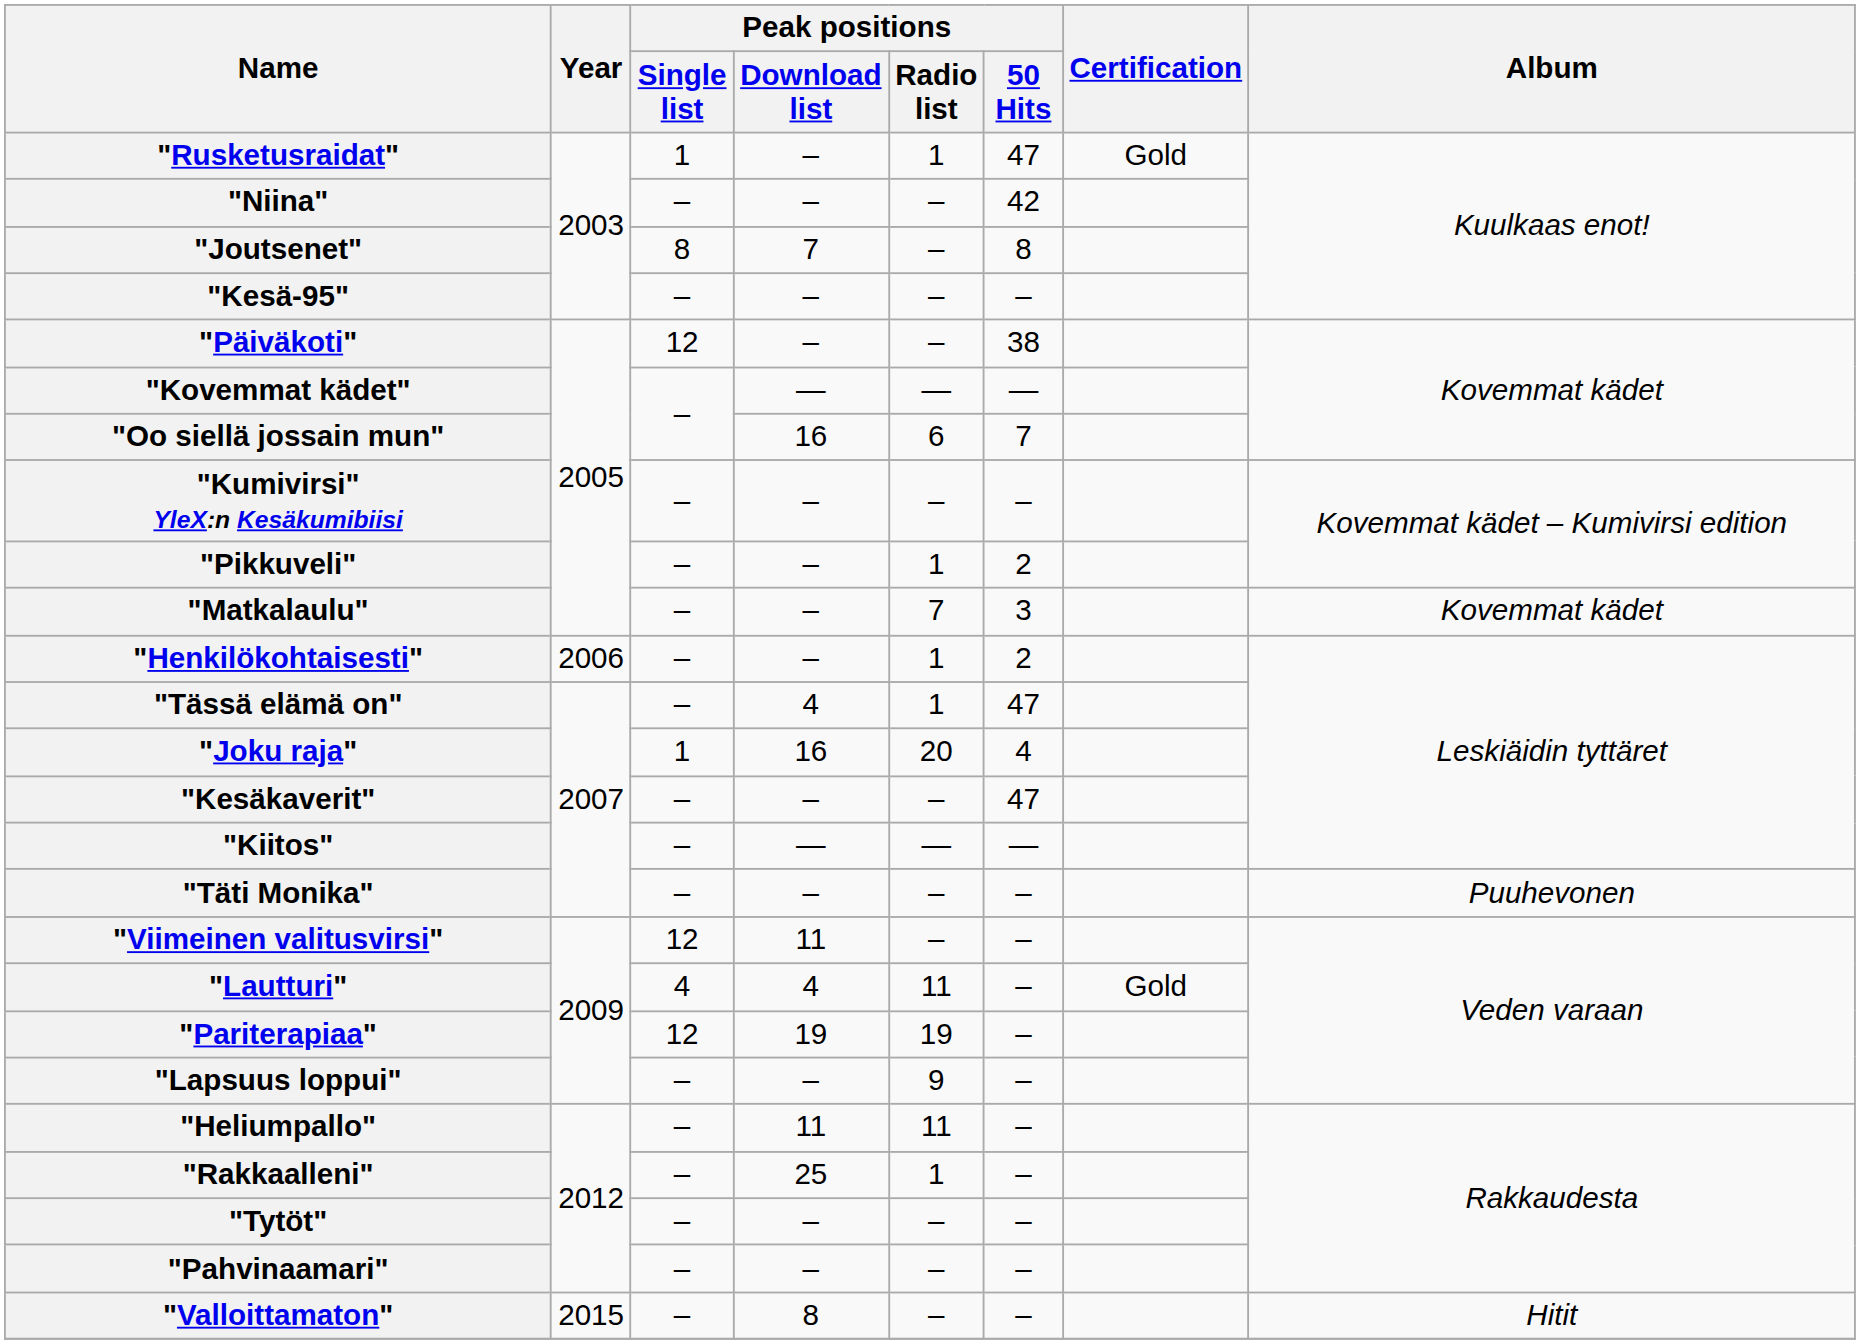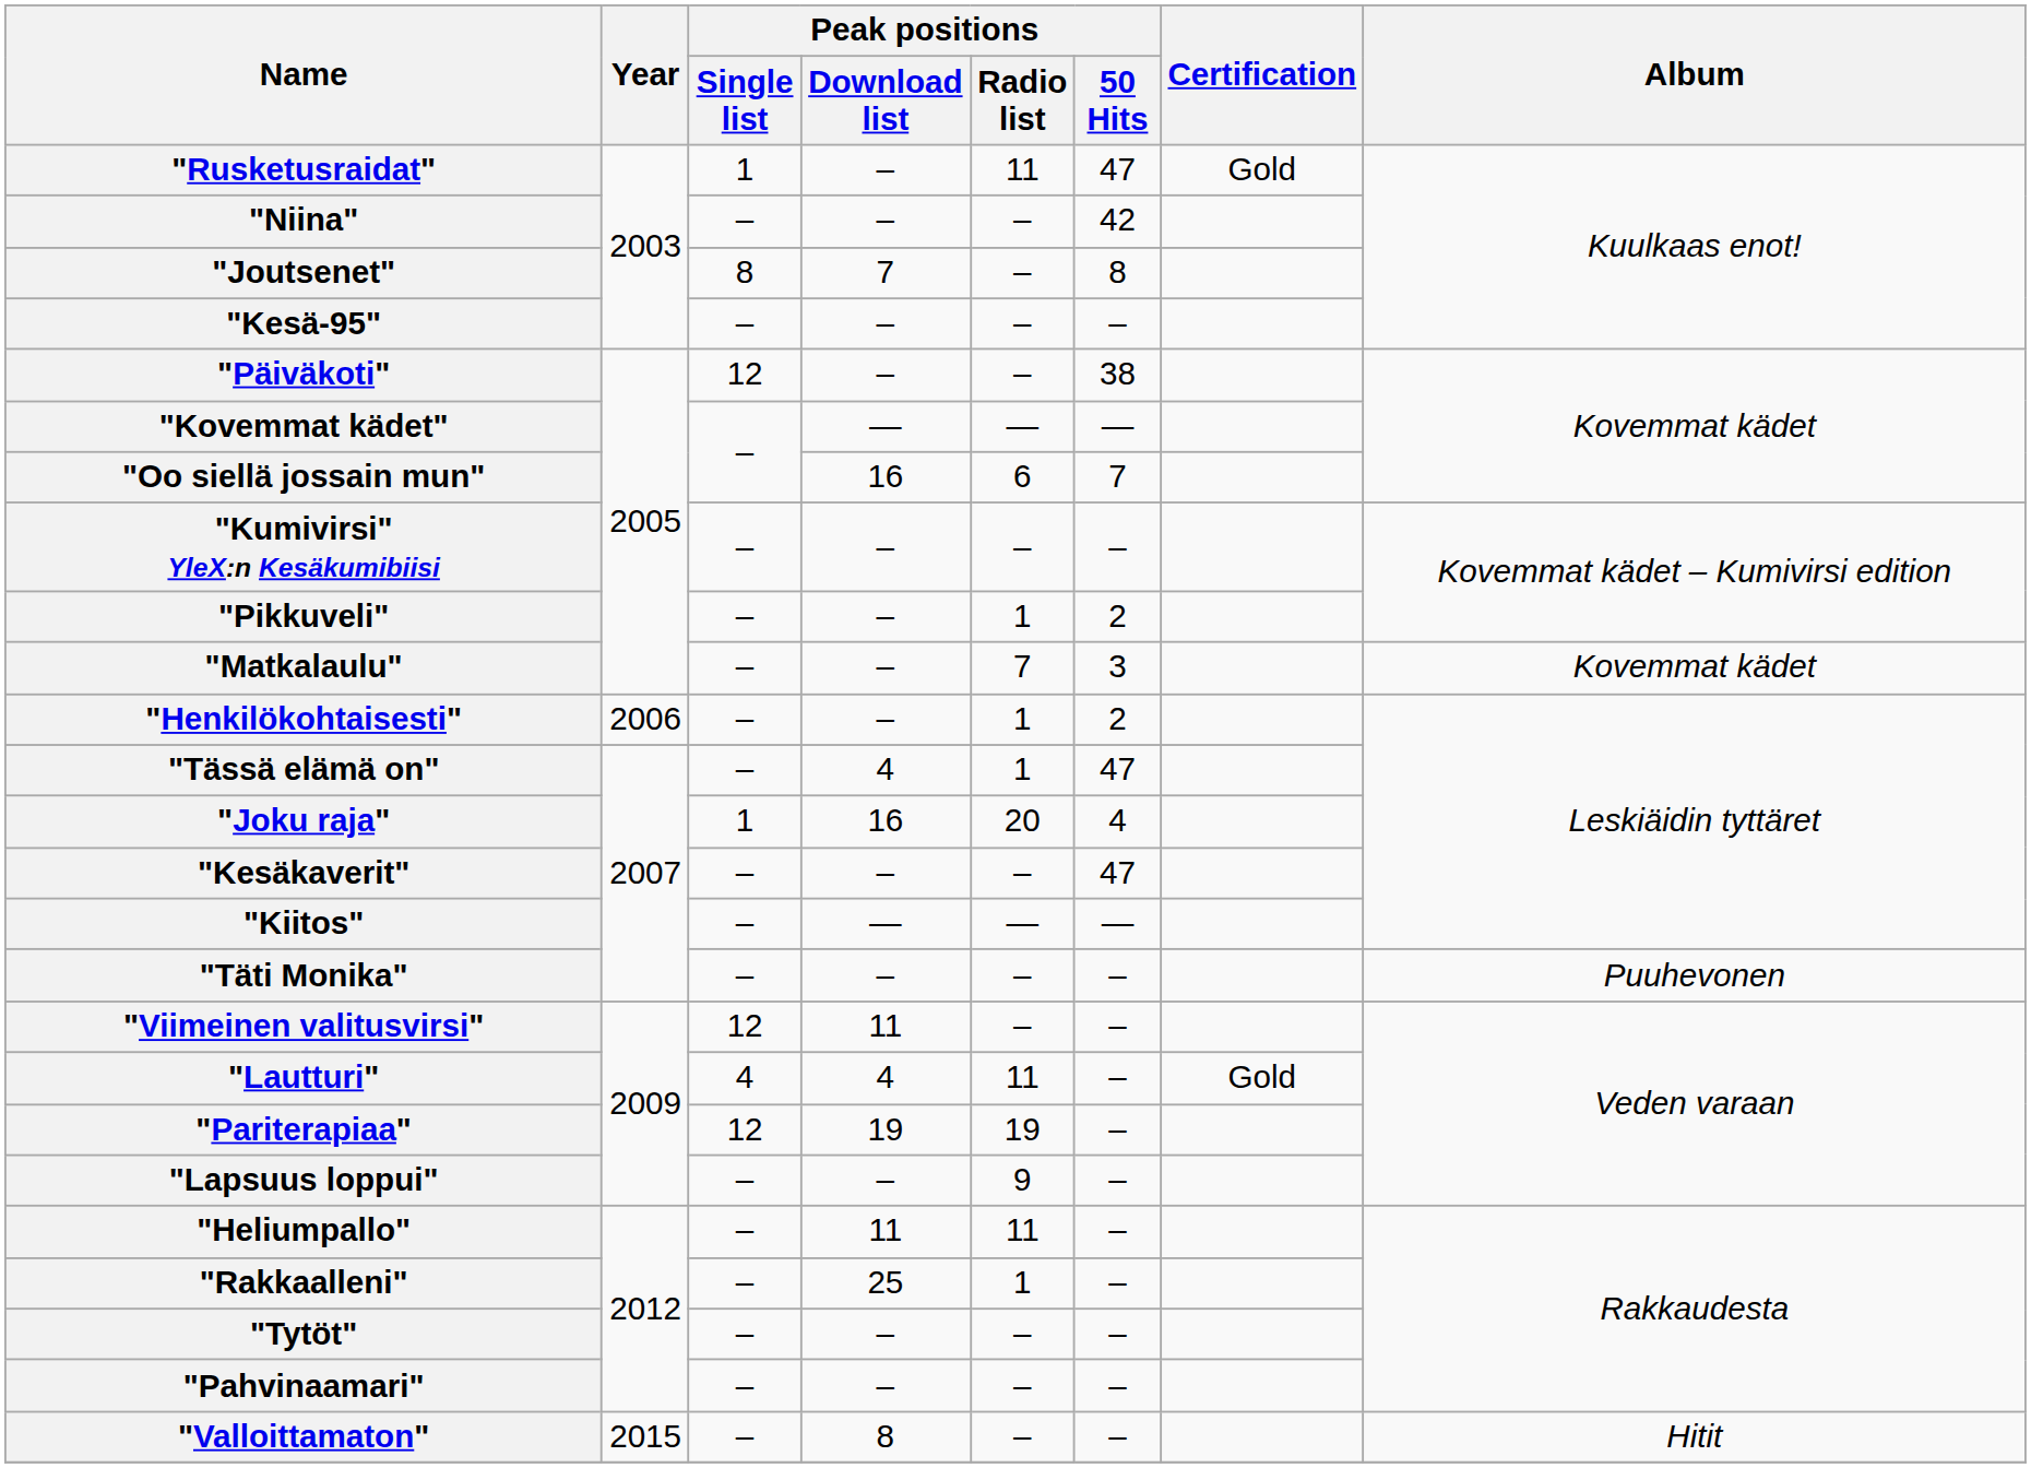 <table class="wikitable plainrowheaders" style="text-align:center;">
 <tr>
 <th scope="colw" rowspan="2" style="width:18em;">Name</th>
 <th scope="col" rowspan="2">Year</th>
 <th scope="col" colspan="4">Peak positions</th>
 <th scope="col" rowspan="2"><a href='#'>Certification</a><br></th>
 <th scope="col" rowspan="2" style="width:20em;">Album</th>
 </tr>
 <tr>
 <th width="35"><a href='#'>Single<br>list</a><br></th>
 <th width="35"><a href='#'>Download<br>list</a><br></th>
 <th width="35">Radio<br>list<br></th>
 <th width="35"><a href='#'>50 Hits</a><br></th>
 </tr>
 <tr>
 <th scope="row">"<a href='#'>Rusketusraidat</a>"</th>
 <td rowspan=4>2003</td>
 <td>1</td>
 <td>–</td>
-<td>1</td>
+<td>11</td>
 <td>47</td>
 <td>Gold</td>
 <td rowspan=4><em>Kuulkaas enot!</em></td>
 </tr>
 <tr>
 <th scope="row">"Niina"</th>
 <td>–</td>
 <td>–</td>
 <td>–</td>
 <td>42</td>
 <td></td>
 </tr>
 <tr>
 <th scope="row">"Joutsenet"</th>
 <td>8</td>
 <td>7</td>
 <td>–</td>
 <td>8</td>
 <td></td>
 </tr>
 <tr>
 <th scope="row">"Kesä-95"</th>
 <td>–</td>
 <td>–</td>
 <td>–</td>
 <td>–</td>
 <td></td>
 </tr>
 <tr>
 <th scope="row">"<a href='#'>Päiväkoti</a>"</th>
 <td rowspan=6>2005</td>
 <td>12</td>
 <td>–</td>
 <td>–</td>
 <td>38</td>
 <td></td>
 <td rowspan=3><em>Kovemmat kädet</em></td>
 </tr>
 <tr>
 <th scope="row">"Kovemmat kädet"</th>
 <td rowspan=2>–</td>
 <td>—</td>
 <td>—</td>
 <td>—</td>
 <td></td>
 </tr>
 <tr>
 <th scope="row">"Oo siellä jossain mun"</th>
 <td>16</td>
 <td>6</td>
 <td>7</td>
 <td></td>
 </tr>
 <tr>
 <th scope="row">"Kumivirsi" <br><small><em><a href='#'>YleX</a>:n <a href='#'>Kesäkumibiisi</a></em></small></th>
 <td>–</td>
 <td>–</td>
 <td>–</td>
 <td>–</td>
 <td></td>
 <td rowspan=2><em>Kovemmat kädet – Kumivirsi edition</em></td>
 </tr>
 <tr>
 <th scope="row">"Pikkuveli"</th>
 <td>–</td>
 <td>–</td>
 <td>1</td>
 <td>2</td>
 <td></td>
 </tr>
 <tr>
 <th scope="row">"Matkalaulu"</th>
 <td>–</td>
 <td>–</td>
 <td>7</td>
 <td>3</td>
 <td></td>
 <td><em>Kovemmat kädet</em></td>
 </tr>
 <tr>
 <th scope="row">"<a href='#'>Henkilökohtaisesti</a>"</th>
 <td>2006</td>
 <td>–</td>
 <td>–</td>
 <td>1</td>
 <td>2</td>
 <td></td>
 <td rowspan=5><em>Leskiäidin tyttäret</em></td>
 </tr>
 <tr>
 <th scope="row">"Tässä elämä on"</th>
 <td rowspan=5>2007</td>
 <td>–</td>
 <td>4</td>
 <td>1</td>
 <td>47</td>
 <td></td>
 </tr>
 <tr>
 <th scope="row">"<a href='#'>Joku raja</a>"</th>
 <td>1</td>
 <td>16</td>
 <td>20</td>
 <td>4</td>
 <td></td>
 </tr>
 <tr>
 <th scope="row">"Kesäkaverit"</th>
 <td>–</td>
 <td>–</td>
 <td>–</td>
 <td>47</td>
 <td></td>
 </tr>
 <tr>
 <th scope="row">"Kiitos"</th>
 <td>–</td>
 <td>—</td>
 <td>—</td>
 <td>—</td>
 <td></td>
 </tr>
 <tr>
 <th scope="row">"Täti Monika"</th>
 <td>–</td>
 <td>–</td>
 <td>–</td>
 <td>–</td>
 <td></td>
 <td><em>Puuhevonen</em></td>
 </tr>
 <tr>
 <th scope="row">"<a href='#'>Viimeinen valitusvirsi</a>"</th>
 <td rowspan=4>2009</td>
 <td>12</td>
 <td>11</td>
 <td>–</td>
 <td>–</td>
 <td></td>
 <td rowspan=4><em>Veden varaan</em></td>
 </tr>
 <tr>
 <th scope="row">"<a href='#'>Lautturi</a>"</th>
 <td>4</td>
 <td>4</td>
 <td>11</td>
 <td>–</td>
 <td>Gold</td>
 </tr>
 <tr>
 <th scope="row">"<a href='#'>Pariterapiaa</a>"</th>
 <td>12</td>
 <td>19</td>
 <td>19</td>
 <td>–</td>
 <td></td>
 </tr>
 <tr>
 <th scope="row">"Lapsuus loppui"</th>
 <td>–</td>
 <td>–</td>
 <td>9</td>
 <td>–</td>
 <td></td>
 </tr>
 <tr>
 <th scope="row">"Heliumpallo"</th>
 <td rowspan=4>2012</td>
 <td>–</td>
 <td>11</td>
 <td>11</td>
 <td>–</td>
 <td></td>
 <td rowspan=4><em>Rakkaudesta</em></td>
 </tr>
 <tr>
 <th scope="row">"Rakkaalleni"</th>
 <td>–</td>
 <td>25</td>
 <td>1</td>
 <td>–</td>
 <td></td>
 </tr>
 <tr>
 <th scope="row">"Tytöt"</th>
 <td>–</td>
 <td>–</td>
 <td>–</td>
 <td>–</td>
 <td></td>
 </tr>
 <tr>
 <th scope="row">"Pahvinaamari"</th>
 <td>–</td>
 <td>–</td>
 <td>–</td>
 <td>–</td>
 <td></td>
 </tr>
 <tr>
 <th scope="row">"<a href='#'>Valloittamaton</a>"</th>
 <td>2015</td>
 <td>–</td>
 <td>8</td>
 <td>–</td>
 <td>–</td>
 <td></td>
 <td><em>Hitit</em></td>
 </tr>
 <tr>
 </tr>
 </table>
